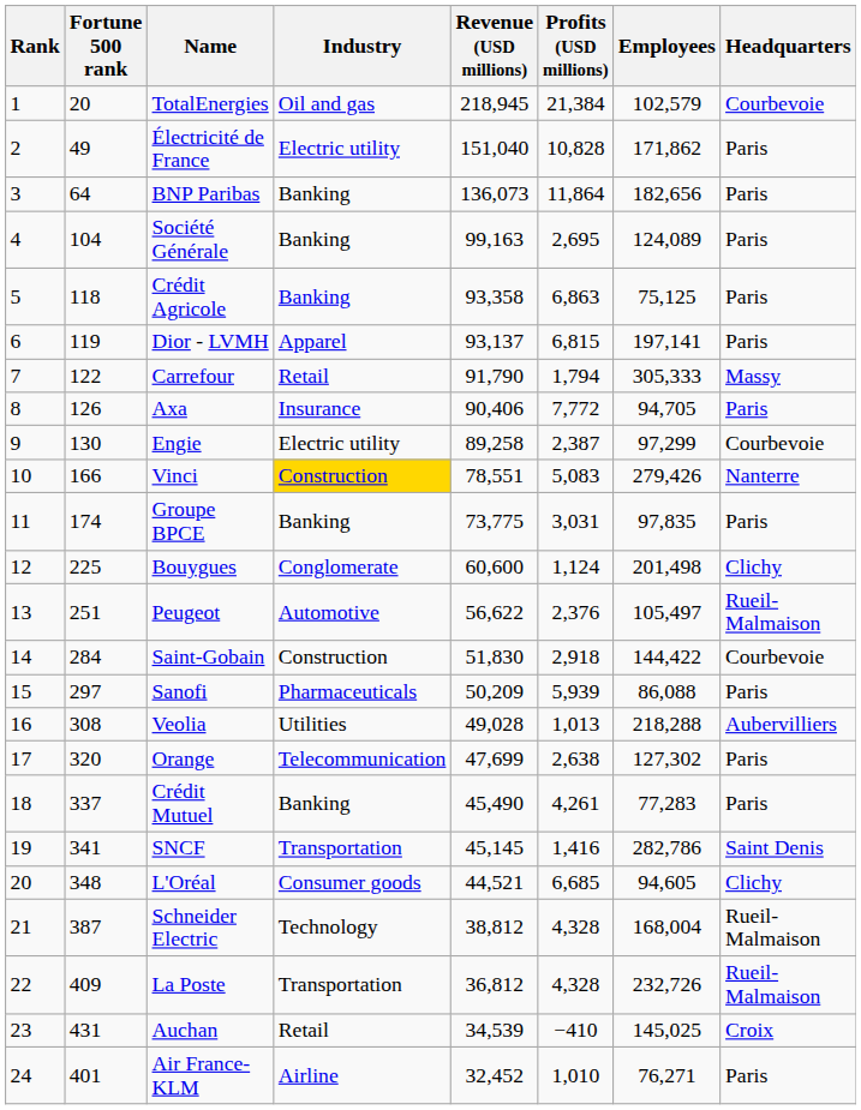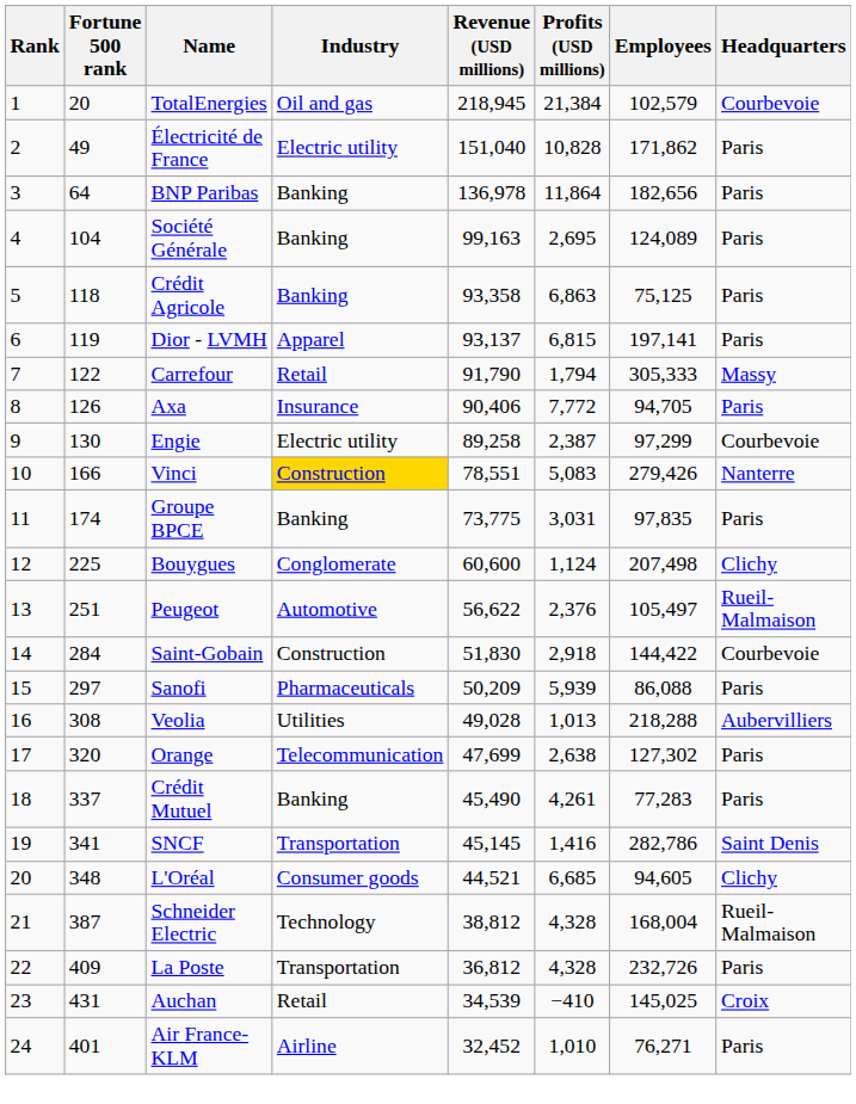 <table class="wikitable sortable">
 <tr>
 <th>Rank</th>
 <th>Fortune 500<br>rank</th>
 <th>Name</th>
 <th>Industry</th>
 <th>Revenue<br><small>(USD millions)</small></th>
 <th>Profits<br><small>(USD millions)</small></th>
 <th>Employees</th>
 <th>Headquarters</th>
 </tr>
 <tr>
 <td>1</td>
 <td>20</td>
 <td><a href='#'>TotalEnergies</a></td>
 <td><a href='#'>Oil and gas</a></td>
 <td style="text-align:center;">218,945</td>
 <td style="text-align:center;">21,384</td>
 <td style="text-align:center;">102,579</td>
 <td><a href='#'>Courbevoie</a></td>
 </tr>
 <tr>
 <td>2</td>
 <td>49</td>
 <td><a href='#'>Électricité de France</a></td>
 <td><a href='#'>Electric utility</a></td>
 <td style="text-align:center;">151,040</td>
 <td style="text-align:center;">10,828</td>
 <td style="text-align:center;">171,862</td>
 <td>Paris</td>
 </tr>
 <tr>
 <td>3</td>
 <td>64</td>
 <td><a href='#'>BNP Paribas</a></td>
 <td>Banking</td>
-<td style="text-align:center;">136,073</td>
+<td style="text-align:center;">136,978</td>
 <td style="text-align:center;">11,864</td>
 <td style="text-align:center;">182,656</td>
 <td>Paris</td>
 </tr>
 <tr>
 <td>4</td>
 <td>104</td>
 <td><a href='#'>Société Générale</a></td>
 <td>Banking</td>
 <td style="text-align:center;">99,163</td>
 <td style="text-align:center;">2,695</td>
 <td style="text-align:center;">124,089</td>
 <td>Paris</td>
 </tr>
 <tr>
 <td>5</td>
 <td>118</td>
 <td><a href='#'>Crédit Agricole</a></td>
 <td><a href='#'>Banking</a></td>
 <td style="text-align:center;">93,358</td>
 <td style="text-align:center;">6,863</td>
 <td style="text-align:center;">75,125</td>
 <td>Paris</td>
 </tr>
 <tr>
 <td>6</td>
 <td>119</td>
 <td><a href='#'>Dior</a> - <a href='#'>LVMH</a></td>
 <td><a href='#'>Apparel</a></td>
 <td style="text-align:center;">93,137</td>
 <td style="text-align:center;">6,815</td>
 <td style="text-align:center;">197,141</td>
 <td>Paris</td>
 </tr>
 <tr>
 <td>7</td>
 <td>122</td>
 <td><a href='#'>Carrefour</a></td>
 <td><a href='#'>Retail</a></td>
 <td style="text-align:center;">91,790</td>
 <td style="text-align:center;">1,794</td>
 <td style="text-align:center;">305,333</td>
 <td><a href='#'>Massy</a></td>
 </tr>
 <tr>
 <td>8</td>
 <td>126</td>
 <td><a href='#'>Axa</a></td>
 <td><a href='#'>Insurance</a></td>
 <td style="text-align:center;">90,406</td>
 <td style="text-align:center;">7,772</td>
 <td style="text-align:center;">94,705</td>
 <td><a href='#'>Paris</a></td>
 </tr>
 <tr>
 <td>9</td>
 <td>130</td>
 <td><a href='#'>Engie</a></td>
 <td>Electric utility</td>
 <td style="text-align:center;">89,258</td>
 <td style="text-align:center;">2,387</td>
 <td style="text-align:center;">97,299</td>
 <td>Courbevoie</td>
 </tr>
 <tr>
 <td>10</td>
 <td>166</td>
 <td><a href='#'>Vinci</a></td>
 <td style="background: gold;"><a href='#'>Construction</a></td>
 <td style="text-align:center;">78,551</td>
 <td style="text-align:center;">5,083</td>
 <td style="text-align:center;">279,426</td>
 <td><a href='#'>Nanterre</a></td>
 </tr>
 <tr>
 <td>11</td>
 <td>174</td>
 <td><a href='#'>Groupe BPCE</a></td>
 <td>Banking</td>
 <td style="text-align:center;">73,775</td>
 <td style="text-align:center;">3,031</td>
 <td style="text-align:center;">97,835</td>
 <td>Paris</td>
 </tr>
 <tr>
 <td>12</td>
 <td>225</td>
 <td><a href='#'>Bouygues</a></td>
 <td><a href='#'>Conglomerate</a></td>
 <td style="text-align:center;">60,600</td>
 <td style="text-align:center;">1,124</td>
-<td style="text-align:center;">201,498</td>
+<td style="text-align:center;">207,498</td>
 <td><a href='#'>Clichy</a></td>
 </tr>
 <tr>
 <td>13</td>
 <td>251</td>
 <td><a href='#'>Peugeot</a></td>
 <td><a href='#'>Automotive</a></td>
 <td style="text-align:center;">56,622</td>
 <td style="text-align:center;">2,376</td>
 <td style="text-align:center;">105,497</td>
 <td><a href='#'>Rueil-Malmaison</a></td>
 </tr>
 <tr>
 <td>14</td>
 <td>284</td>
 <td><a href='#'>Saint-Gobain</a></td>
 <td>Construction</td>
 <td style="text-align:center;">51,830</td>
 <td style="text-align:center;">2,918</td>
 <td style="text-align:center;">144,422</td>
 <td>Courbevoie</td>
 </tr>
 <tr>
 <td>15</td>
 <td>297</td>
 <td><a href='#'>Sanofi</a></td>
 <td><a href='#'>Pharmaceuticals</a></td>
 <td style="text-align:center;">50,209</td>
 <td style="text-align:center;">5,939</td>
 <td style="text-align:center;">86,088</td>
 <td>Paris</td>
 </tr>
 <tr>
 <td>16</td>
 <td>308</td>
 <td><a href='#'>Veolia</a></td>
 <td>Utilities</td>
 <td style="text-align:center;">49,028</td>
 <td style="text-align:center;">1,013</td>
 <td style="text-align:center;">218,288</td>
 <td><a href='#'>Aubervilliers</a></td>
 </tr>
 <tr>
 <td>17</td>
 <td>320</td>
 <td><a href='#'>Orange</a></td>
 <td><a href='#'>Telecommunication</a></td>
 <td style="text-align:center;">47,699</td>
 <td style="text-align:center;">2,638</td>
 <td style="text-align:center;">127,302</td>
 <td>Paris</td>
 </tr>
 <tr>
 <td>18</td>
 <td>337</td>
 <td><a href='#'>Crédit Mutuel</a></td>
 <td>Banking</td>
 <td style="text-align:center;">45,490</td>
 <td style="text-align:center;">4,261</td>
 <td style="text-align:center;">77,283</td>
 <td>Paris</td>
 </tr>
 <tr>
 <td>19</td>
 <td>341</td>
 <td><a href='#'>SNCF</a></td>
 <td><a href='#'>Transportation</a></td>
 <td style="text-align:center;">45,145</td>
 <td style="text-align:center;">1,416</td>
 <td style="text-align:center;">282,786</td>
 <td><a href='#'>Saint Denis</a></td>
 </tr>
 <tr>
 <td>20</td>
 <td>348</td>
 <td><a href='#'>L'Oréal</a></td>
 <td><a href='#'>Consumer goods</a></td>
 <td style="text-align:center;">44,521</td>
 <td style="text-align:center;">6,685</td>
 <td style="text-align:center;">94,605</td>
 <td><a href='#'>Clichy</a></td>
 </tr>
 <tr>
 <td>21</td>
 <td>387</td>
 <td><a href='#'>Schneider Electric</a></td>
 <td>Technology</td>
 <td style="text-align:center;">38,812</td>
 <td style="text-align:center;">4,328</td>
 <td style="text-align:center;">168,004</td>
 <td>Rueil-Malmaison</td>
 </tr>
 <tr>
 <td>22</td>
 <td>409</td>
 <td><a href='#'>La Poste</a></td>
 <td>Transportation</td>
 <td style="text-align:center;">36,812</td>
 <td style="text-align:center;">4,328</td>
 <td style="text-align:center;">232,726</td>
-<td><a href='#'>Rueil-Malmaison</a></td>
+<td>Paris</td>
 </tr>
 <tr>
 <td>23</td>
 <td>431</td>
 <td><a href='#'>Auchan</a></td>
 <td>Retail</td>
 <td style="text-align:center;">34,539</td>
 <td style="text-align:center;">−410</td>
 <td style="text-align:center;">145,025</td>
 <td><a href='#'>Croix</a></td>
 </tr>
 <tr>
 <td>24</td>
 <td>401</td>
 <td><a href='#'>Air France-KLM</a></td>
 <td><a href='#'>Airline</a></td>
 <td style="text-align:center;">32,452</td>
 <td style="text-align:center;">1,010</td>
 <td style="text-align:center;">76,271</td>
 <td>Paris</td>
 </tr>
 </table>
